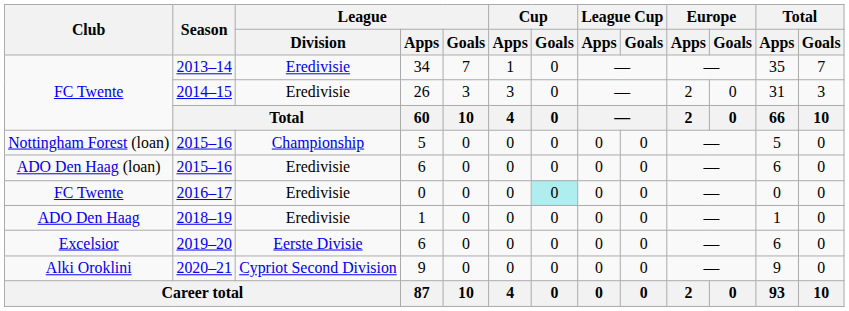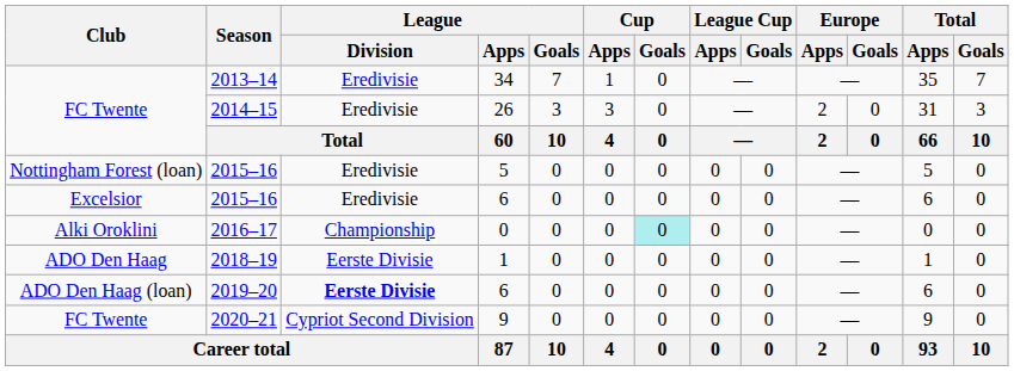 <table class="wikitable" style="text-align: center;">
 <tr>
 <th rowspan="2">Club</th>
 <th rowspan="2">Season</th>
 <th colspan="3">League</th>
 <th colspan="2">Cup</th>
 <th colspan="2">League Cup</th>
 <th colspan="2">Europe</th>
 <th colspan="2">Total</th>
 </tr>
 <tr>
 <th>Division</th>
 <th>Apps</th>
 <th>Goals</th>
 <th>Apps</th>
 <th>Goals</th>
 <th>Apps</th>
 <th>Goals</th>
 <th>Apps</th>
 <th>Goals</th>
 <th>Apps</th>
 <th>Goals</th>
 </tr>
 <tr>
 <td rowspan="3"><a href='#'>FC Twente</a></td>
 <td><a href='#'>2013–14</a></td>
 <td><a href='#'>Eredivisie</a></td>
 <td>34</td>
 <td>7</td>
 <td>1</td>
 <td>0</td>
 <td colspan="2">—</td>
 <td colspan="2">—</td>
 <td>35</td>
 <td>7</td>
 </tr>
 <tr>
 <td><a href='#'>2014–15</a></td>
 <td>Eredivisie</td>
 <td>26</td>
 <td>3</td>
 <td>3</td>
 <td>0</td>
 <td colspan="2">—</td>
 <td>2</td>
 <td>0</td>
 <td>31</td>
 <td>3</td>
 </tr>
 <tr>
 <th colspan="2">Total</th>
 <th>60</th>
 <th>10</th>
 <th>4</th>
 <th>0</th>
 <th colspan="2">—</th>
 <th>2</th>
 <th>0</th>
 <th>66</th>
 <th>10</th>
 </tr>
 <tr>
 <td><a href='#'>Nottingham Forest</a> (loan)</td>
 <td><a href='#'>2015–16</a></td>
-<td><a href='#'>Championship</a></td>
+<td>Eredivisie</td>
 <td>5</td>
 <td>0</td>
 <td>0</td>
 <td>0</td>
 <td>0</td>
 <td>0</td>
 <td colspan="2">—</td>
 <td>5</td>
 <td>0</td>
 </tr>
 <tr>
-<td><a href='#'>ADO Den Haag</a> (loan)</td>
+<td><a href='#'>Excelsior</a></td>
 <td><a href='#'>2015–16</a></td>
 <td>Eredivisie</td>
 <td>6</td>
 <td>0</td>
 <td>0</td>
 <td>0</td>
 <td>0</td>
 <td>0</td>
 <td colspan="2">—</td>
 <td>6</td>
 <td>0</td>
 </tr>
 <tr>
-<td><a href='#'>FC Twente</a></td>
+<td><a href='#'>Alki Oroklini</a></td>
 <td><a href='#'>2016–17</a></td>
-<td>Eredivisie</td>
+<td><a href='#'>Championship</a></td>
 <td>0</td>
 <td>0</td>
 <td>0</td>
 <td style="background: paleturquoise;">0</td>
 <td>0</td>
 <td>0</td>
 <td colspan="2">—</td>
 <td>0</td>
 <td>0</td>
 </tr>
 <tr>
 <td><a href='#'>ADO Den Haag</a></td>
 <td><a href='#'>2018–19</a></td>
-<td>Eredivisie</td>
+<td><a href='#'>Eerste Divisie</a></td>
 <td>1</td>
 <td>0</td>
 <td>0</td>
 <td>0</td>
 <td>0</td>
 <td>0</td>
 <td colspan="2">—</td>
 <td>1</td>
 <td>0</td>
 </tr>
 <tr>
-<td><a href='#'>Excelsior</a></td>
+<td><a href='#'>ADO Den Haag</a> (loan)</td>
 <td><a href='#'>2019–20</a></td>
-<td><a href='#'>Eerste Divisie</a></td>
+<td><strong><a href='#'>Eerste Divisie</a></strong></td>
 <td>6</td>
 <td>0</td>
 <td>0</td>
 <td>0</td>
 <td>0</td>
 <td>0</td>
 <td colspan="2">—</td>
 <td>6</td>
 <td>0</td>
 </tr>
 <tr>
-<td><a href='#'>Alki Oroklini</a></td>
+<td><a href='#'>FC Twente</a></td>
 <td><a href='#'>2020–21</a></td>
 <td><a href='#'>Cypriot Second Division</a></td>
 <td>9</td>
 <td>0</td>
 <td>0</td>
 <td>0</td>
 <td>0</td>
 <td>0</td>
 <td colspan="2">—</td>
 <td>9</td>
 <td>0</td>
 </tr>
 <tr>
 <th colspan="3">Career total</th>
 <th>87</th>
 <th>10</th>
 <th>4</th>
 <th>0</th>
 <th>0</th>
 <th>0</th>
 <th>2</th>
 <th>0</th>
 <th>93</th>
 <th>10</th>
 </tr>
 </table>
